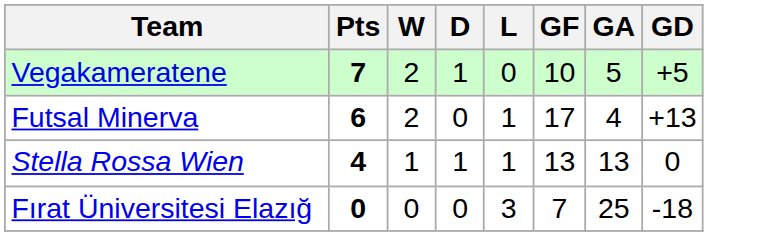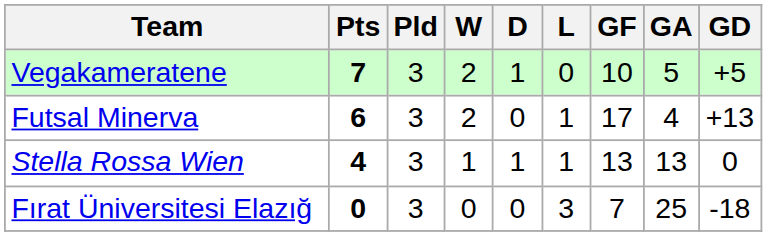 <table class="wikitable" style="text-align: center;">
 <tr>
 <th width="175">Team</th>
 <th width="20">Pts</th>
+<th width="20">Pld</th>
 <th width="20">W</th>
 <th width="20">D</th>
 <th width="20">L</th>
 <th width="20">GF</th>
 <th width="20">GA</th>
 <th width="20">GD</th>
 </tr>
 <tr bgcolor=#ccffcc>
 <td align="left"> <a href='#'>Vegakameratene</a></td>
 <td><strong>7</strong></td>
+<td>3</td>
 <td>2</td>
 <td>1</td>
 <td>0</td>
 <td>10</td>
 <td>5</td>
 <td>+5</td>
 </tr>
 <tr bgcolor=ffffff>
 <td align="left"> <a href='#'>Futsal Minerva</a></td>
 <td><strong>6</strong></td>
+<td>3</td>
 <td>2</td>
 <td>0</td>
 <td>1</td>
 <td>17</td>
 <td>4</td>
 <td>+13</td>
 </tr>
 <tr bgcolor=ffffff>
 <td align="left"> <em><a href='#'>Stella Rossa Wien</a></em></td>
 <td><strong>4</strong></td>
+<td>3</td>
 <td>1</td>
 <td>1</td>
 <td>1</td>
 <td>13</td>
 <td>13</td>
 <td>0</td>
 </tr>
 <tr bgcolor=ffffff>
 <td align="left"> <a href='#'>Fırat Üniversitesi Elazığ</a></td>
 <td><strong>0</strong></td>
+<td>3</td>
 <td>0</td>
 <td>0</td>
 <td>3</td>
 <td>7</td>
 <td>25</td>
 <td>-18</td>
 </tr>
 </table>
